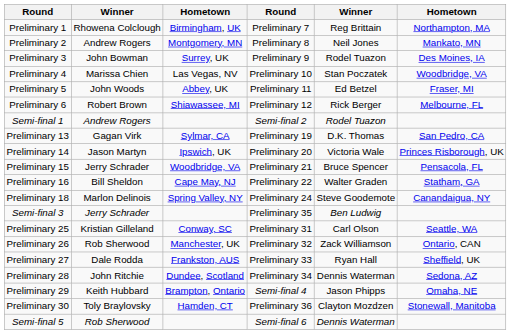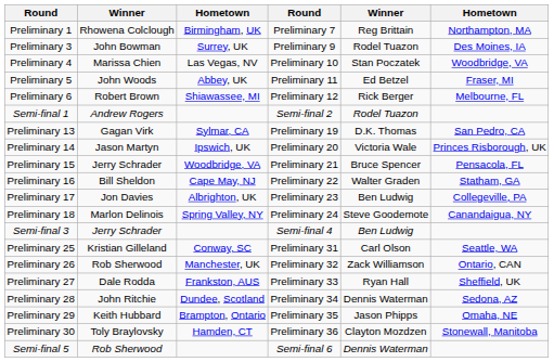 <table class="wikitable" style="text-align: center;">
 <tr>
 <th>Round</th>
 <th>Winner</th>
 <th>Hometown</th>
 <th>Round</th>
 <th>Winner</th>
 <th>Hometown</th>
 </tr>
 <tr>
 <td>Preliminary 1</td>
 <td>Rhowena Colclough</td>
 <td><a href='#'>Birmingham</a>, <a href='#'>UK</a></td>
 <td>Preliminary 7</td>
 <td>Reg Brittain</td>
 <td><a href='#'>Northampton, MA</a></td>
-</tr>
-<tr>
-<td>Preliminary 2</td>
-<td>Andrew Rogers</td>
-<td><a href='#'>Montgomery, MN</a></td>
-<td>Preliminary 8</td>
-<td>Neil Jones</td>
-<td><a href='#'>Mankato, MN</a></td>
 </tr>
 <tr>
 <td>Preliminary 3</td>
 <td>John Bowman</td>
 <td><a href='#'>Surrey</a>, UK</td>
 <td>Preliminary 9</td>
 <td>Rodel Tuazon</td>
 <td><a href='#'>Des Moines, IA</a></td>
 </tr>
 <tr>
 <td>Preliminary 4</td>
 <td>Marissa Chien</td>
 <td>Las Vegas, NV</td>
 <td>Preliminary 10</td>
 <td>Stan Poczatek</td>
 <td><a href='#'>Woodbridge, VA</a></td>
 </tr>
 <tr>
 <td>Preliminary 5</td>
 <td>John Woods</td>
 <td><a href='#'>Abbey</a>, UK</td>
 <td>Preliminary 11</td>
 <td>Ed Betzel</td>
 <td><a href='#'>Fraser, MI</a></td>
 </tr>
 <tr>
 <td>Preliminary 6</td>
 <td>Robert Brown</td>
 <td><a href='#'>Shiawassee, MI</a></td>
 <td>Preliminary 12</td>
 <td>Rick Berger</td>
 <td><a href='#'>Melbourne, FL</a></td>
 </tr>
 <tr>
 <td><em>Semi-final 1</em></td>
 <td><em>Andrew Rogers</em></td>
 <td></td>
 <td><em>Semi-final 2</em></td>
 <td><em>Rodel Tuazon</em></td>
 <td></td>
 </tr>
 <tr>
 <td>Preliminary 13</td>
 <td>Gagan Virk</td>
 <td><a href='#'>Sylmar, CA</a></td>
 <td>Preliminary 19</td>
 <td>D.K. Thomas</td>
 <td><a href='#'>San Pedro, CA</a></td>
 </tr>
 <tr>
 <td>Preliminary 14</td>
 <td>Jason Martyn</td>
 <td><a href='#'>Ipswich</a>, UK</td>
 <td>Preliminary 20</td>
 <td>Victoria Wale</td>
 <td><a href='#'>Princes Risborough</a>, UK</td>
 </tr>
 <tr>
 <td>Preliminary 15</td>
 <td>Jerry Schrader</td>
 <td><a href='#'>Woodbridge, VA</a></td>
 <td>Preliminary 21</td>
 <td>Bruce Spencer</td>
 <td><a href='#'>Pensacola, FL</a></td>
 </tr>
 <tr>
 <td>Preliminary 16</td>
 <td>Bill Sheldon</td>
 <td><a href='#'>Cape May, NJ</a></td>
 <td>Preliminary 22</td>
 <td>Walter Graden</td>
 <td><a href='#'>Statham, GA</a></td>
 </tr>
 <tr>
+<td>Preliminary 17</td>
+<td>Jon Davies</td>
+<td><a href='#'>Albrighton</a>, UK</td>
+<td>Preliminary 23</td>
+<td>Ben Ludwig</td>
+<td><a href='#'>Collegeville, PA</a></td>
+</tr>
+<tr>
 <td>Preliminary 18</td>
 <td>Marlon Delinois</td>
 <td><a href='#'>Spring Valley, NY</a></td>
 <td>Preliminary 24</td>
 <td>Steve Goodemote</td>
 <td><a href='#'>Canandaigua, NY</a></td>
 </tr>
 <tr>
 <td><em>Semi-final 3</em></td>
 <td><em>Jerry Schrader</em></td>
 <td></td>
-<td>Preliminary 35</td>
+<td><em>Semi-final 4</em></td>
 <td><em>Ben Ludwig</em></td>
 <td></td>
 </tr>
 <tr>
 <td>Preliminary 25</td>
 <td>Kristian Gilleland</td>
 <td><a href='#'>Conway, SC</a></td>
 <td>Preliminary 31</td>
 <td>Carl Olson</td>
 <td><a href='#'>Seattle, WA</a></td>
 </tr>
 <tr>
 <td>Preliminary 26</td>
 <td>Rob Sherwood</td>
 <td><a href='#'>Manchester</a>, UK</td>
 <td>Preliminary 32</td>
 <td>Zack Williamson</td>
 <td><a href='#'>Ontario</a>, CAN</td>
 </tr>
 <tr>
 <td>Preliminary 27</td>
 <td>Dale Rodda</td>
 <td><a href='#'>Frankston, AUS</a></td>
 <td>Preliminary 33</td>
 <td>Ryan Hall</td>
 <td><a href='#'>Sheffield</a>, UK</td>
 </tr>
 <tr>
 <td>Preliminary 28</td>
 <td>John Ritchie</td>
 <td><a href='#'>Dundee</a>, <a href='#'>Scotland</a></td>
 <td>Preliminary 34</td>
 <td>Dennis Waterman</td>
 <td><a href='#'>Sedona, AZ</a></td>
 </tr>
 <tr>
 <td>Preliminary 29</td>
 <td>Keith Hubbard</td>
 <td><a href='#'>Brampton</a>, <a href='#'>Ontario</a></td>
-<td><em>Semi-final 4</em></td>
+<td>Preliminary 35</td>
 <td>Jason Phipps</td>
 <td><a href='#'>Omaha, NE</a></td>
 </tr>
 <tr>
 <td>Preliminary 30</td>
 <td>Toly Braylovsky</td>
 <td><a href='#'>Hamden, CT</a></td>
 <td>Preliminary 36</td>
 <td>Clayton Mozdzen</td>
 <td><a href='#'>Stonewall, Manitoba</a></td>
 </tr>
 <tr>
 <td><em>Semi-final 5</em></td>
 <td><em>Rob Sherwood</em></td>
 <td></td>
 <td><em>Semi-final 6</em></td>
 <td><em>Dennis Waterman</em></td>
 <td></td>
 </tr>
 </table>
